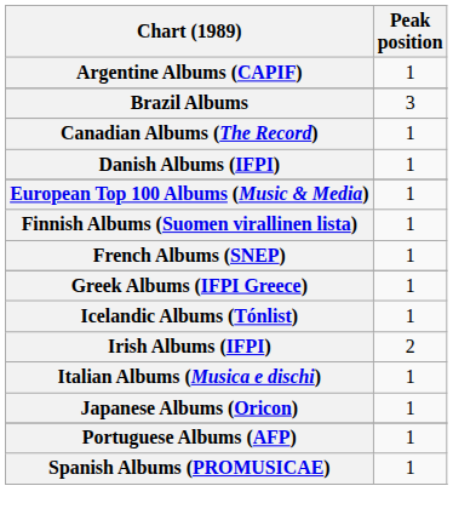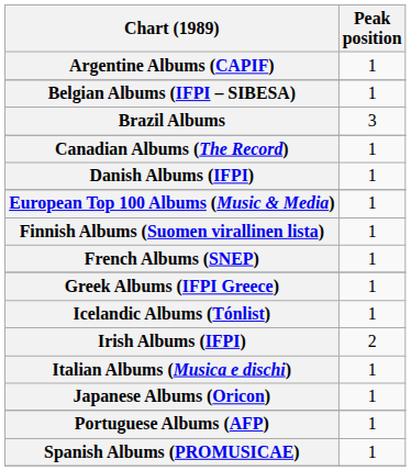 <table class="wikitable sortable plainrowheaders" style="text-align:center;">
 <tr>
 <th scope="col">Chart (1989)</th>
 <th scope="col">Peak<br>position</th>
 </tr>
 <tr>
 <th scope="row">Argentine Albums (<a href='#'>CAPIF</a>)</th>
 <td>1</td>
 </tr>
 <tr>
 </tr>
 <tr>
+</tr>
+<tr>
+<th scope="row">Belgian Albums (<a href='#'>IFPI</a> – SIBESA)</th>
+<td>1</td>
 </tr>
 <tr>
 <th scope="row">Brazil Albums</th>
 <td>3</td>
 </tr>
 <tr>
 </tr>
 <tr>
 <th scope="row">Canadian Albums (<em><a href='#'>The Record</a></em>)</th>
 <td>1</td>
 </tr>
 <tr>
 <th scope="row">Danish Albums (<a href='#'>IFPI</a>)</th>
 <td>1</td>
 </tr>
 <tr>
 </tr>
 <tr>
 <th scope="row"><a href='#'>European Top 100 Albums</a> (<em><a href='#'>Music & Media</a></em>)</th>
 <td>1</td>
 </tr>
 <tr>
 <th scope="row">Finnish Albums (<a href='#'>Suomen virallinen lista</a>)</th>
 <td style="text-align:center;">1</td>
 </tr>
 <tr>
 <th scope="row">French Albums (<a href='#'>SNEP</a>)</th>
 <td align="center">1</td>
 </tr>
 <tr>
 </tr>
 <tr>
 <th scope="row">Greek Albums (<a href='#'>IFPI Greece</a>)</th>
 <td>1</td>
 </tr>
 <tr>
 <th scope="row">Icelandic Albums (<a href='#'>Tónlist</a>)</th>
 <td>1</td>
 </tr>
 <tr>
 <th scope="row">Irish Albums (<a href='#'>IFPI</a>)</th>
 <td>2</td>
 </tr>
 <tr>
 <th scope="row">Italian Albums (<em><a href='#'>Musica e dischi</a></em>)</th>
 <td>1</td>
 </tr>
 <tr>
 <th scope="row">Japanese Albums (<a href='#'>Oricon</a>)</th>
 <td>1</td>
 </tr>
 <tr>
 </tr>
 <tr>
 </tr>
 <tr>
 <th scope="row">Portuguese Albums (<a href='#'>AFP</a>)</th>
 <td>1</td>
 </tr>
 <tr>
 <th scope="row">Spanish Albums (<a href='#'>PROMUSICAE</a>)</th>
 <td>1</td>
 </tr>
 <tr>
 </tr>
 <tr>
 </tr>
 <tr>
 </tr>
 <tr>
 </tr>
 <tr>
 </tr>
 </table>
